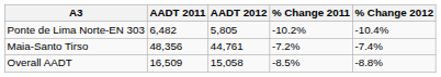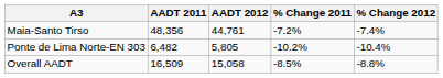 <table class="wikitable">
 <tr>
 <th>A3</th>
 <th>AADT 2011</th>
 <th>AADT 2012</th>
 <th>% Change 2011</th>
 <th>% Change 2012</th>
 </tr>
 <tr>
+<td>Maia-Santo Tirso</td>
+<td>48,356</td>
+<td>44,761</td>
+<td>-7.2%</td>
+<td>-7.4%</td>
+</tr>
+<tr>
 <td>Ponte de Lima Norte-EN 303</td>
 <td>6,482</td>
 <td>5,805</td>
 <td>-10.2%</td>
 <td>-10.4%</td>
-</tr>
-<tr>
-<td>Maia-Santo Tirso</td>
-<td>48,356</td>
-<td>44,761</td>
-<td>-7.2%</td>
-<td>-7.4%</td>
 </tr>
 <tr>
 <td>Overall AADT</td>
 <td>16,509</td>
 <td>15,058</td>
 <td>-8.5%</td>
 <td>-8.8%</td>
 </tr>
 </table>
